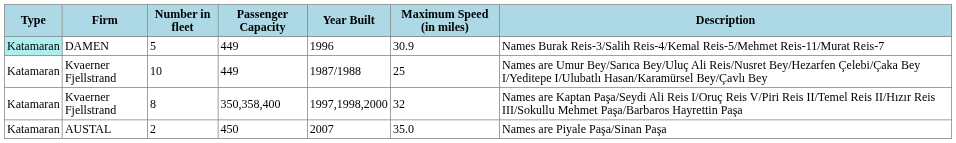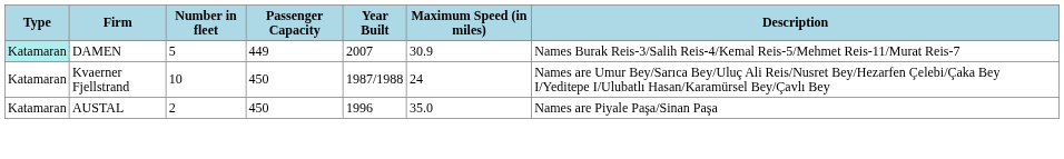 <table class="toccolours" border="1" cellpadding="3" style="border-collapse:collapse">
 <tr style="background:lightblue;">
 <th>Type</th>
 <th>Firm</th>
 <th>Number in fleet</th>
 <th>Passenger Capacity</th>
 <th>Year Built</th>
 <th>Maximum Speed (in miles)</th>
 <th>Description</th>
 </tr>
 <tr>
 <td style="background: paleturquoise;">Katamaran</td>
 <td>DAMEN</td>
 <td>5</td>
 <td>449</td>
-<td>1996</td>
+<td>2007</td>
 <td>30.9</td>
 <td>Names Burak Reis-3/Salih Reis-4/Kemal Reis-5/Mehmet Reis-11/Murat Reis-7</td>
 </tr>
 <tr>
 <td>Katamaran</td>
 <td>Kvaerner Fjellstrand</td>
 <td>10</td>
-<td>449</td>
+<td>450</td>
 <td>1987/1988</td>
-<td>25</td>
+<td>24</td>
 <td>Names are Umur Bey/Sarıca Bey/Uluç Ali Reis/Nusret Bey/Hezarfen Çelebi/Çaka Bey I/Yeditepe I/Ulubatlı Hasan/Karamürsel Bey/Çavlı Bey</td>
-</tr>
-<tr>
-<td>Katamaran</td>
-<td>Kvaerner Fjellstrand</td>
-<td>8</td>
-<td>350,358,400</td>
-<td>1997,1998,2000</td>
-<td>32</td>
-<td>Names are Kaptan Paşa/Seydi Ali Reis I/Oruç Reis V/Piri Reis II/Temel Reis II/Hızır Reis III/Sokullu Mehmet Paşa/Barbaros Hayrettin Paşa</td>
 </tr>
 <tr>
 <td>Katamaran</td>
 <td>AUSTAL</td>
 <td>2</td>
 <td>450</td>
-<td>2007</td>
+<td>1996</td>
 <td>35.0</td>
 <td>Names are Piyale Paşa/Sinan Paşa</td>
 </tr>
 </table>
